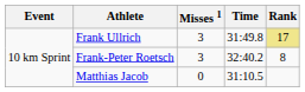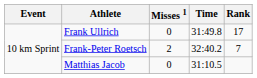 <table class="wikitable" style="font-size:90%">
 <tr>
 <th>Event</th>
 <th>Athlete</th>
 <th>Misses <sup>1</sup></th>
 <th>Time</th>
 <th>Rank</th>
 </tr>
 <tr>
 <td rowspan="3">10 km Sprint</td>
 <td><a href='#'>Frank Ullrich</a></td>
-<td align="center">3</td>
+<td align="center">0</td>
 <td align="center">31:49.8</td>
-<td align="center" style="background: khaki;">17</td>
+<td align="center">17</td>
 </tr>
 <tr>
 <td><a href='#'>Frank-Peter Roetsch</a></td>
-<td align="center">3</td>
+<td align="center">2</td>
 <td align="center">32:40.2</td>
-<td align="center">8</td>
+<td align="center">7</td>
 </tr>
 <tr>
 <td><a href='#'>Matthias Jacob</a></td>
 <td align="center">0</td>
 <td align="center">31:10.5</td>
 <td align="center"></td>
 </tr>
 </table>
